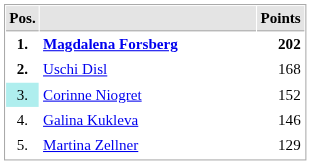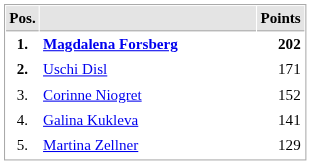 <table cellspacing="1" cellpadding="3" style="border:1px solid #AAAAAA;font-size:90%">
 <tr bgcolor="#E4E4E4">
 <th style="border-bottom:1px solid #AAAAAA" width=10>Pos.</th>
 <th style="border-bottom:1px solid #AAAAAA" width=200></th>
 <th style="border-bottom:1px solid #AAAAAA" width=20>Points</th>
 </tr>
 <tr>
 <td align="center"><strong>1.</strong></td>
 <td> <strong><a href='#'>Magdalena Forsberg</a></strong></td>
 <td align="right"><strong>202</strong></td>
 </tr>
 <tr>
 <td align="center"><strong>2.</strong></td>
 <td> <a href='#'>Uschi Disl</a></td>
-<td align="right">168</td>
+<td align="right">171</td>
 </tr>
 <tr>
-<td align="center" style="background: paleturquoise;">3.</td>
+<td align="center">3.</td>
 <td> <a href='#'>Corinne Niogret</a></td>
 <td align="right">152</td>
 </tr>
 <tr>
 <td align="center">4.</td>
 <td> <a href='#'>Galina Kukleva</a></td>
-<td align="right">146</td>
+<td align="right">141</td>
 </tr>
 <tr>
 <td align="center">5.</td>
 <td> <a href='#'>Martina Zellner</a></td>
 <td align="right">129</td>
 </tr>
 <tr>
 </tr>
 </table>
